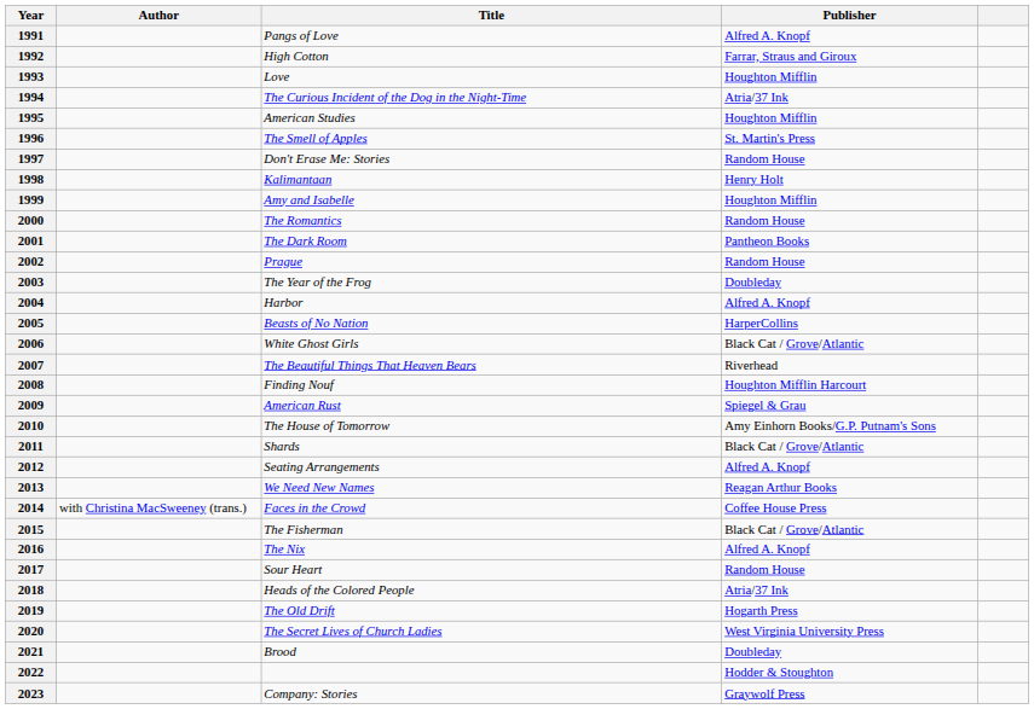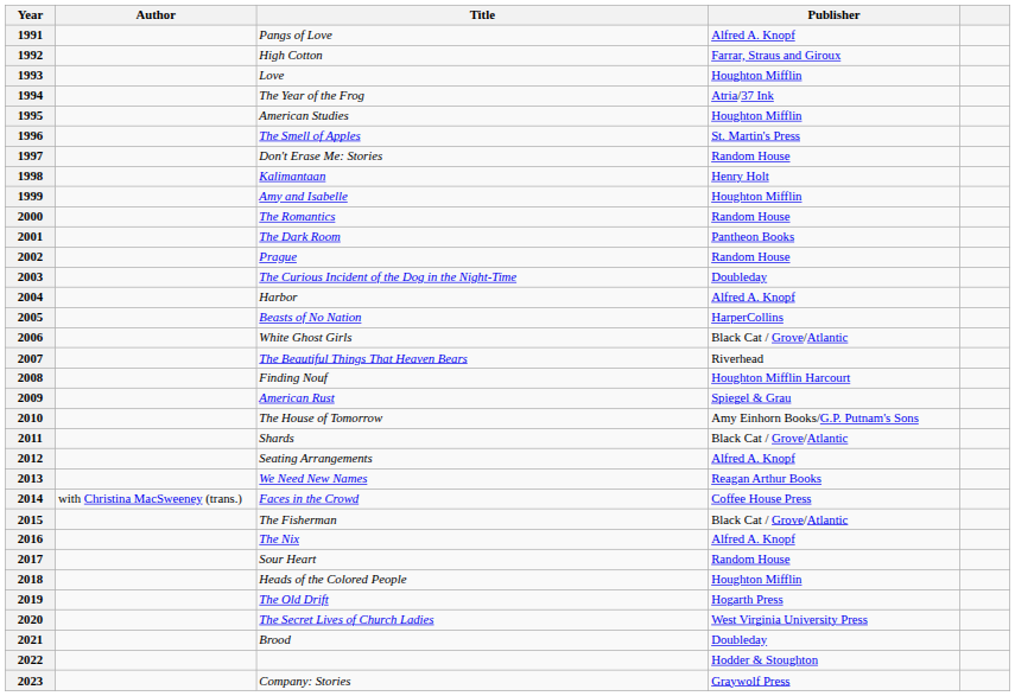 <table class="wikitable sortable mw-collapsible" style="width:100%">
 <tr>
 <th scope="col" width="5%">Year</th>
 <th scope="col" width="20%">Author</th>
 <th scope="col" width="45%">Title</th>
 <th scope="col" width="25%">Publisher</th>
 <th scope="col" width="5%"></th>
 </tr>
 <tr>
 <th>1991</th>
 <td></td>
 <td><em>Pangs of Love</em></td>
 <td><a href='#'>Alfred A. Knopf</a></td>
 <td></td>
 </tr>
 <tr>
 <th>1992</th>
 <td></td>
 <td><em>High Cotton</em></td>
 <td><a href='#'>Farrar, Straus and Giroux</a></td>
 <td></td>
 </tr>
 <tr>
 <th>1993</th>
 <td></td>
 <td><em>Love</em></td>
 <td><a href='#'>Houghton Mifflin</a></td>
 <td></td>
 </tr>
 <tr>
 <th>1994</th>
 <td></td>
-<td><em><a href='#'>The Curious Incident of the Dog in the Night-Time</a></em></td>
+<td><em>The Year of the Frog</em></td>
 <td><a href='#'>Atria</a>/<a href='#'>37 Ink</a></td>
 <td></td>
 </tr>
 <tr>
 <th>1995</th>
 <td></td>
 <td><em>American Studies</em></td>
 <td><a href='#'>Houghton Mifflin</a></td>
 <td></td>
 </tr>
 <tr>
 <th>1996</th>
 <td></td>
 <td><em><a href='#'>The Smell of Apples</a></em></td>
 <td><a href='#'>St. Martin's Press</a></td>
 <td></td>
 </tr>
 <tr>
 <th>1997</th>
 <td></td>
 <td><em>Don't Erase Me: Stories</em></td>
 <td><a href='#'>Random House</a></td>
 <td></td>
 </tr>
 <tr>
 <th>1998</th>
 <td></td>
 <td><em><a href='#'>Kalimantaan</a></em></td>
 <td><a href='#'>Henry Holt</a></td>
 <td></td>
 </tr>
 <tr>
 <th>1999</th>
 <td></td>
 <td><em><a href='#'>Amy and Isabelle</a></em></td>
 <td><a href='#'>Houghton Mifflin</a></td>
 <td></td>
 </tr>
 <tr>
 <th>2000</th>
 <td></td>
 <td><em><a href='#'>The Romantics</a></em></td>
 <td><a href='#'>Random House</a></td>
 <td></td>
 </tr>
 <tr>
 <th>2001</th>
 <td></td>
 <td><em><a href='#'>The Dark Room</a></em></td>
 <td><a href='#'>Pantheon Books</a></td>
 <td></td>
 </tr>
 <tr>
 <th>2002</th>
 <td></td>
 <td><em><a href='#'>Prague</a></em></td>
 <td><a href='#'>Random House</a></td>
 <td></td>
 </tr>
 <tr>
 <th>2003</th>
 <td></td>
-<td><em>The Year of the Frog</em></td>
+<td><em><a href='#'>The Curious Incident of the Dog in the Night-Time</a></em></td>
 <td><a href='#'>Doubleday</a></td>
 <td></td>
 </tr>
 <tr>
 <th>2004</th>
 <td></td>
 <td><em>Harbor</em></td>
 <td><a href='#'>Alfred A. Knopf</a></td>
 <td></td>
 </tr>
 <tr>
 <th>2005</th>
 <td></td>
 <td><em><a href='#'>Beasts of No Nation</a></em></td>
 <td><a href='#'>HarperCollins</a></td>
 <td></td>
 </tr>
 <tr>
 <th>2006</th>
 <td></td>
 <td><em>White Ghost Girls</em></td>
 <td>Black Cat / <a href='#'>Grove</a>/<a href='#'>Atlantic</a></td>
 <td></td>
 </tr>
 <tr>
 <th>2007</th>
 <td></td>
 <td><em><a href='#'>The Beautiful Things That Heaven Bears</a></em></td>
 <td>Riverhead</td>
 <td></td>
 </tr>
 <tr>
 <th>2008</th>
 <td></td>
 <td><em>Finding Nouf</em></td>
 <td><a href='#'>Houghton Mifflin Harcourt</a></td>
 <td></td>
 </tr>
 <tr>
 <th>2009</th>
 <td></td>
 <td><em><a href='#'>American Rust</a></em></td>
 <td><a href='#'>Spiegel & Grau</a></td>
 <td></td>
 </tr>
 <tr>
 <th>2010</th>
 <td></td>
 <td><em>The House of Tomorrow</em></td>
 <td>Amy Einhorn Books/<a href='#'>G.P. Putnam's Sons</a></td>
 <td></td>
 </tr>
 <tr>
 <th>2011</th>
 <td></td>
 <td><em>Shards</em></td>
 <td>Black Cat / <a href='#'>Grove</a>/<a href='#'>Atlantic</a></td>
 <td></td>
 </tr>
 <tr>
 <th>2012</th>
 <td></td>
 <td><em>Seating Arrangements</em></td>
 <td><a href='#'>Alfred A. Knopf</a></td>
 <td></td>
 </tr>
 <tr>
 <th>2013</th>
 <td></td>
 <td><em><a href='#'>We Need New Names</a></em></td>
 <td><a href='#'>Reagan Arthur Books</a></td>
 <td></td>
 </tr>
 <tr>
 <th>2014</th>
 <td> with <a href='#'>Christina MacSweeney</a> (trans.)</td>
 <td><em><a href='#'>Faces in the Crowd</a></em></td>
 <td><a href='#'>Coffee House Press</a></td>
 <td></td>
 </tr>
 <tr>
 <th>2015</th>
 <td></td>
 <td><em>The Fisherman</em></td>
 <td>Black Cat / <a href='#'>Grove</a>/<a href='#'>Atlantic</a></td>
 <td></td>
 </tr>
 <tr>
 <th>2016</th>
 <td></td>
 <td><em><a href='#'>The Nix</a></em></td>
 <td><a href='#'>Alfred A. Knopf</a></td>
 <td></td>
 </tr>
 <tr>
 <th>2017</th>
 <td></td>
 <td><em>Sour Heart</em></td>
 <td><a href='#'>Random House</a></td>
 <td></td>
 </tr>
 <tr>
 <th>2018</th>
 <td></td>
 <td><em>Heads of the Colored People</em></td>
-<td><a href='#'>Atria</a>/<a href='#'>37 Ink</a></td>
+<td><a href='#'>Houghton Mifflin</a></td>
 <td></td>
 </tr>
 <tr>
 <th>2019</th>
 <td></td>
 <td><em><a href='#'>The Old Drift</a></em></td>
 <td><a href='#'>Hogarth Press</a></td>
 <td></td>
 </tr>
 <tr>
 <th>2020</th>
 <td></td>
 <td><em><a href='#'>The Secret Lives of Church Ladies</a></em></td>
 <td><a href='#'>West Virginia University Press</a></td>
 <td></td>
 </tr>
 <tr>
 <th>2021</th>
 <td></td>
 <td><em>Brood</em></td>
 <td><a href='#'>Doubleday</a></td>
 <td></td>
 </tr>
 <tr>
 <th>2022</th>
 <td></td>
 <td></td>
 <td><a href='#'>Hodder & Stoughton</a></td>
 <td></td>
 </tr>
 <tr>
 <th>2023</th>
 <td></td>
 <td><em>Company: Stories</em></td>
 <td><a href='#'>Graywolf Press</a></td>
 <td></td>
 </tr>
 </table>
